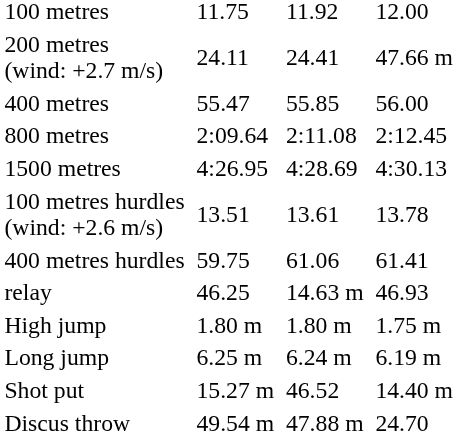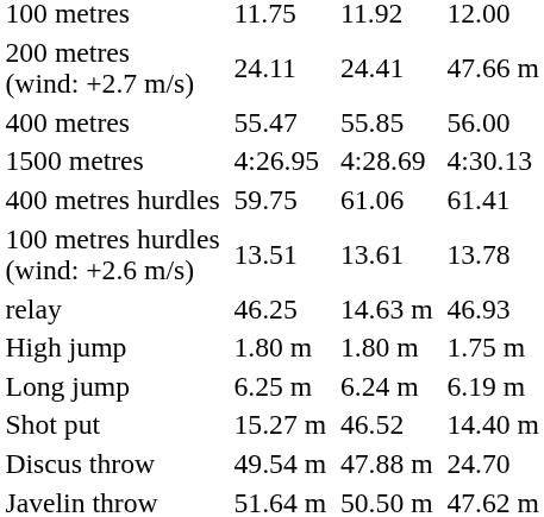 <table>
 <tr>
 <td>100 metres</td>
 <td></td>
 <td>11.75</td>
 <td></td>
 <td>11.92</td>
 <td></td>
 <td>12.00</td>
 </tr>
 <tr>
 <td>200 metres<br>(wind: +2.7 m/s)</td>
 <td></td>
 <td>24.11 </td>
 <td></td>
 <td>24.41 </td>
 <td></td>
 <td>47.66 m</td>
 </tr>
 <tr>
 <td>400 metres</td>
 <td></td>
 <td>55.47</td>
 <td></td>
 <td>55.85</td>
 <td></td>
 <td>56.00</td>
 </tr>
 <tr>
-<td>800 metres</td>
-<td></td>
-<td>2:09.64</td>
-<td></td>
-<td>2:11.08</td>
-<td></td>
-<td>2:12.45</td>
-</tr>
-<tr>
 <td>1500 metres</td>
 <td></td>
 <td>4:26.95</td>
 <td></td>
 <td>4:28.69</td>
 <td></td>
 <td>4:30.13</td>
 </tr>
 <tr>
+<td>400 metres hurdles</td>
+<td></td>
+<td>59.75</td>
+<td></td>
+<td>61.06</td>
+<td></td>
+<td>61.41</td>
+</tr>
+<tr>
 <td>100 metres hurdles<br>(wind: +2.6 m/s)</td>
 <td></td>
 <td>13.51 </td>
 <td></td>
 <td>13.61 </td>
 <td></td>
 <td>13.78 </td>
-</tr>
-<tr>
-<td>400 metres hurdles</td>
-<td></td>
-<td>59.75</td>
-<td></td>
-<td>61.06</td>
-<td></td>
-<td>61.41</td>
 </tr>
 <tr>
 <td> relay</td>
 <td></td>
 <td>46.25</td>
 <td></td>
 <td>14.63 m</td>
 <td></td>
 <td>46.93</td>
 </tr>
 <tr>
 <td>High jump</td>
 <td></td>
 <td>1.80 m</td>
 <td></td>
 <td>1.80 m</td>
 <td></td>
 <td>1.75 m</td>
 </tr>
 <tr>
 <td>Long jump</td>
 <td></td>
 <td>6.25 m</td>
 <td></td>
 <td>6.24 m</td>
 <td></td>
 <td>6.19 m</td>
 </tr>
 <tr>
 <td>Shot put</td>
 <td></td>
 <td>15.27 m</td>
 <td></td>
 <td>46.52</td>
 <td></td>
 <td>14.40 m</td>
 </tr>
 <tr>
 <td>Discus throw</td>
 <td></td>
 <td>49.54 m</td>
 <td></td>
 <td>47.88 m</td>
 <td></td>
 <td>24.70 </td>
 </tr>
+<tr>
+<td>Javelin throw</td>
+<td></td>
+<td>51.64 m</td>
+<td></td>
+<td>50.50 m</td>
+<td></td>
+<td>47.62 m</td>
+</tr>
 </table>
